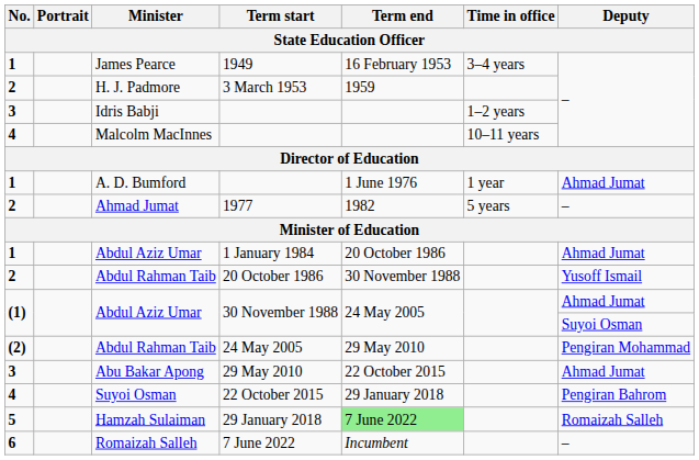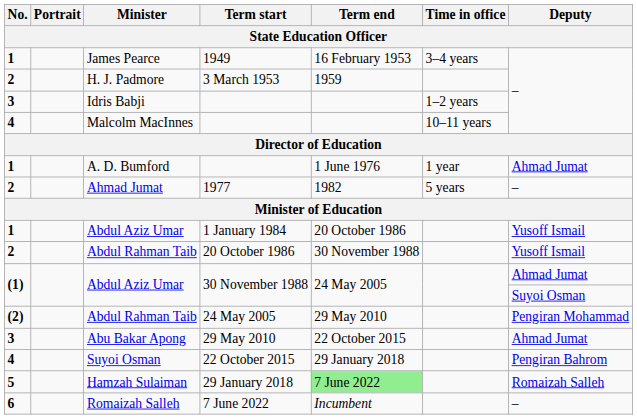 <table class="wikitable">
 <tr>
 <th>No.</th>
 <th>Portrait</th>
 <th>Minister</th>
 <th>Term start</th>
 <th>Term end</th>
 <th>Time in office</th>
 <th>Deputy</th>
 </tr>
 <tr>
 <th colspan="7">State Education Officer</th>
 </tr>
 <tr>
 <td><strong>1</strong></td>
 <td></td>
 <td>James Pearce</td>
 <td>1949</td>
 <td>16 February 1953</td>
 <td>3–4 years</td>
 <td rowspan="4">–</td>
 </tr>
 <tr>
 <td><strong>2</strong></td>
 <td></td>
 <td>H. J. Padmore</td>
 <td>3 March 1953</td>
 <td>1959</td>
 <td></td>
 </tr>
 <tr>
 <td><strong>3</strong></td>
 <td></td>
 <td>Idris Babji</td>
 <td></td>
 <td></td>
 <td>1–2 years</td>
 </tr>
 <tr>
 <td><strong>4</strong></td>
 <td></td>
 <td>Malcolm MacInnes</td>
 <td></td>
 <td></td>
 <td>10–11 years</td>
 </tr>
 <tr>
 <th colspan="7">Director of Education</th>
 </tr>
 <tr>
 <td><strong>1</strong></td>
 <td></td>
 <td>A. D. Bumford</td>
 <td></td>
 <td>1 June 1976</td>
 <td>1 year</td>
 <td><a href='#'>Ahmad Jumat</a></td>
 </tr>
 <tr>
 <td><strong>2</strong></td>
 <td></td>
 <td><a href='#'>Ahmad Jumat</a></td>
 <td>1977</td>
 <td>1982</td>
 <td>5 years</td>
 <td>–</td>
 </tr>
 <tr>
 <th colspan="7">Minister of Education</th>
 </tr>
 <tr>
 <td><strong>1</strong></td>
 <td></td>
 <td><a href='#'>Abdul Aziz Umar</a></td>
 <td>1 January 1984</td>
 <td>20 October 1986</td>
 <td></td>
-<td><a href='#'>Ahmad Jumat</a></td>
+<td><a href='#'>Yusoff Ismail</a></td>
 </tr>
 <tr>
 <td><strong>2</strong></td>
 <td></td>
 <td><a href='#'>Abdul Rahman Taib</a></td>
 <td>20 October 1986</td>
 <td>30 November 1988</td>
 <td></td>
 <td><a href='#'>Yusoff Ismail</a></td>
 </tr>
 <tr>
 <td rowspan="2"><strong>(1)</strong></td>
 <td rowspan="2"></td>
 <td rowspan="2"><a href='#'>Abdul Aziz Umar</a></td>
 <td rowspan="2">30 November 1988</td>
 <td rowspan="2">24 May 2005</td>
 <td rowspan="2"></td>
 <td><a href='#'>Ahmad Jumat</a></td>
 </tr>
 <tr>
 <td><a href='#'>Suyoi Osman</a></td>
 </tr>
 <tr>
 <td><strong>(2)</strong></td>
 <td></td>
 <td><a href='#'>Abdul Rahman Taib</a></td>
 <td>24 May 2005</td>
 <td>29 May 2010</td>
 <td></td>
 <td><a href='#'>Pengiran Mohammad</a></td>
 </tr>
 <tr>
 <td><strong>3</strong></td>
 <td></td>
 <td><a href='#'>Abu Bakar Apong</a></td>
 <td>29 May 2010</td>
 <td>22 October 2015</td>
 <td></td>
 <td><a href='#'>Ahmad Jumat</a></td>
 </tr>
 <tr>
 <td><strong>4</strong></td>
 <td></td>
 <td><a href='#'>Suyoi Osman</a></td>
 <td>22 October 2015</td>
 <td>29 January 2018</td>
 <td></td>
 <td><a href='#'>Pengiran Bahrom</a></td>
 </tr>
 <tr>
 <td><strong>5</strong></td>
 <td></td>
 <td><a href='#'>Hamzah Sulaiman</a></td>
 <td>29 January 2018</td>
 <td style="background: lightgreen;">7 June 2022</td>
 <td></td>
 <td><a href='#'>Romaizah Salleh</a></td>
 </tr>
 <tr>
 <td><strong>6</strong></td>
 <td></td>
 <td><a href='#'>Romaizah Salleh</a></td>
 <td>7 June 2022</td>
 <td><em>Incumbent</em></td>
 <td></td>
 <td>–</td>
 </tr>
 </table>
